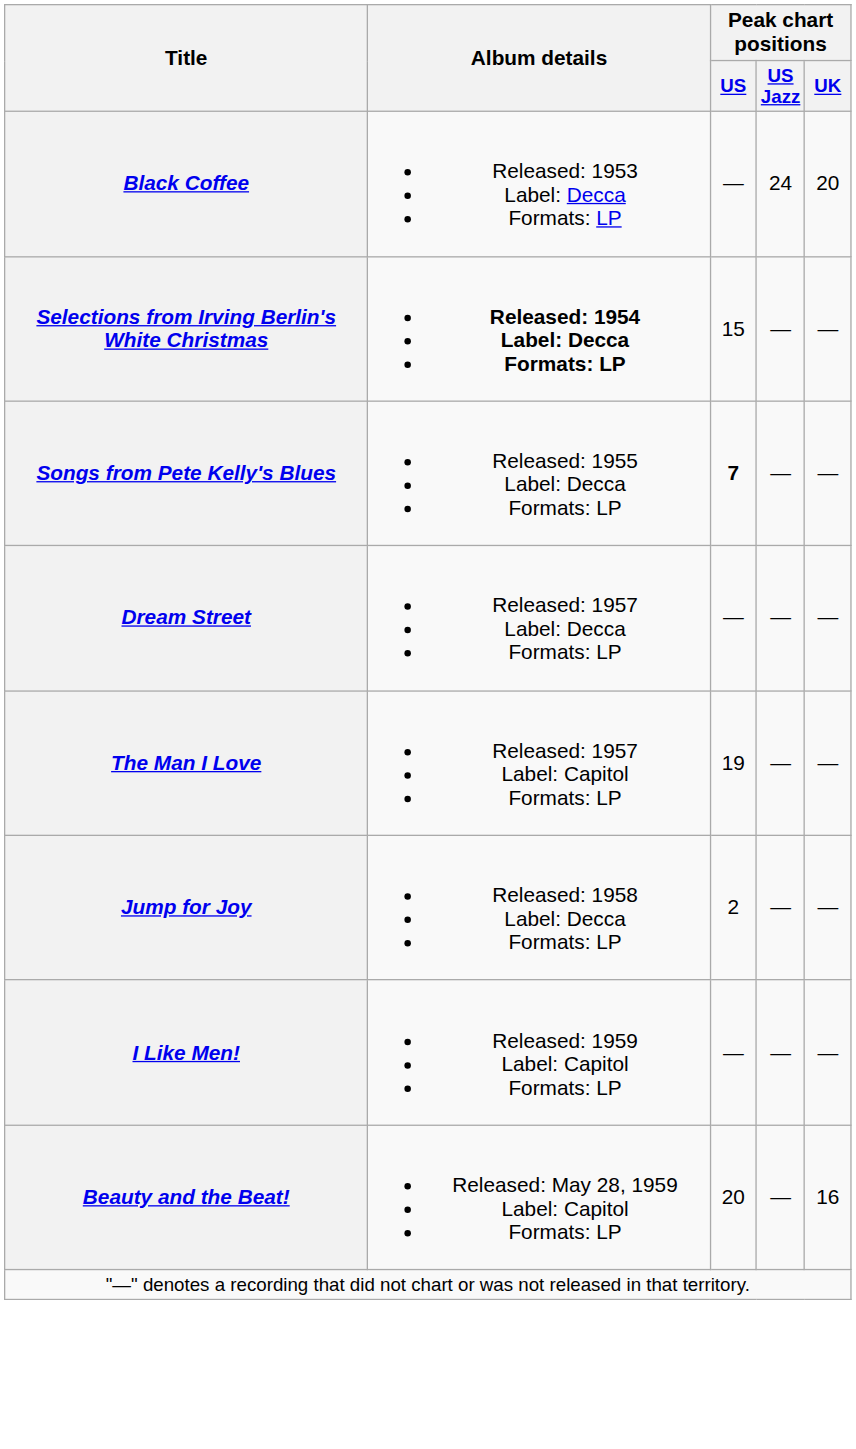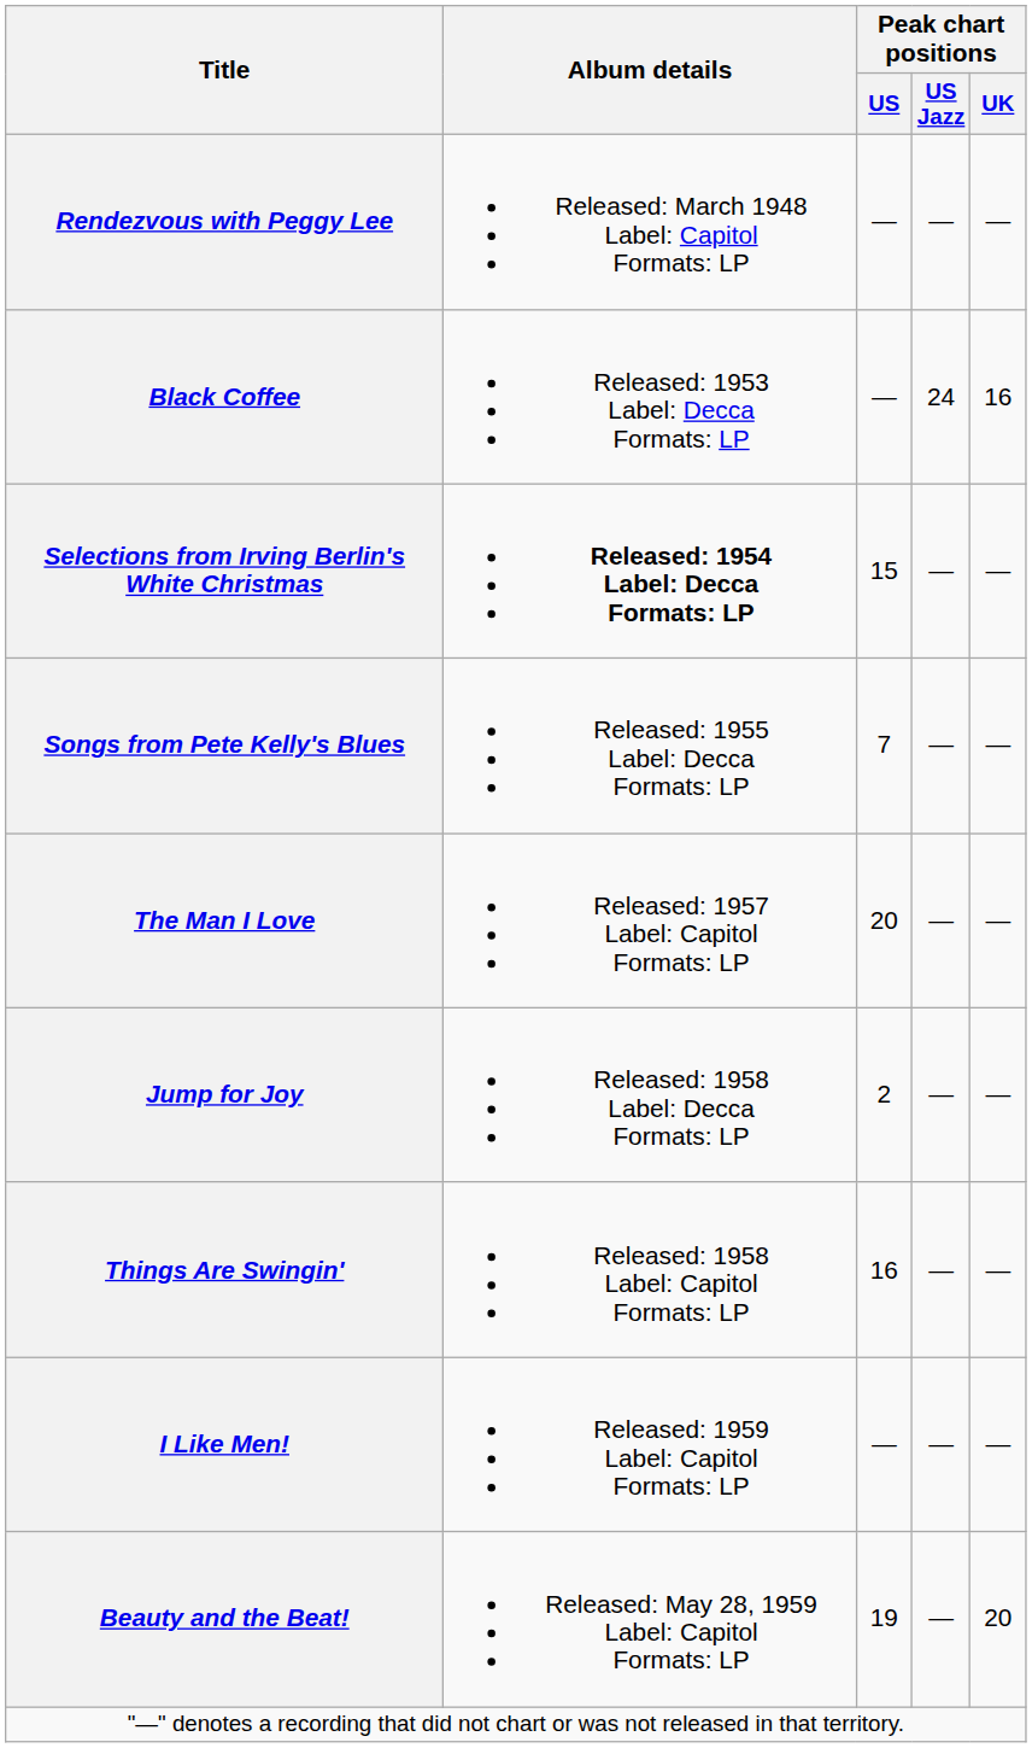 <table class="wikitable plainrowheaders" style="text-align:center;">
 <tr>
 <th scope="col" rowspan="2" style="width:17em;">Title</th>
 <th scope="col" rowspan="2" style="width:16em;">Album details</th>
 <th scope="col" colspan="3">Peak chart positions</th>
 </tr>
 <tr>
 <th scope="col" style="width:2em;font-size:90%;"><a href='#'>US</a><br></th>
 <th scope="col" style="width:2em;font-size:90%;"><a href='#'>US Jazz</a><br></th>
 <th scope="col" style="width:2em;font-size:90%;"><a href='#'>UK</a><br></th>
 </tr>
 <tr>
+<th scope="row"><em><a href='#'>Rendezvous with Peggy Lee</a></em></th>
+<td><br><ul><li>Released: March 1948</li><li>Label: <a href='#'>Capitol</a></li><li>Formats: LP</li></ul></td>
+<td>—</td>
+<td>—</td>
+<td>—</td>
+</tr>
+<tr>
 <th scope="row"><em><a href='#'>Black Coffee</a></em></th>
 <td><br><ul><li>Released: 1953</li><li>Label: <a href='#'>Decca</a></li><li>Formats: <a href='#'>LP</a></li></ul></td>
 <td>—</td>
 <td>24</td>
-<td>20</td>
+<td>16</td>
 </tr>
 <tr>
 <th scope="row"><em><a href='#'>Selections from Irving Berlin's White Christmas</a></em><br></th>
 <td><strong><br><ul><li>Released: 1954</li><li>Label: Decca</li><li>Formats: LP</li></ul></strong></td>
 <td>15</td>
 <td>—</td>
 <td>—</td>
 </tr>
 <tr>
 <th scope="row"><em><a href='#'>Songs from Pete Kelly's Blues</a></em><br></th>
 <td><br><ul><li>Released: 1955</li><li>Label: Decca</li><li>Formats: LP</li></ul></td>
-<td><strong>7</strong></td>
-<td>—</td>
-<td>—</td>
-</tr>
-<tr>
-<th scope="row"><em><a href='#'>Dream Street</a></em></th>
-<td><br><ul><li>Released: 1957</li><li>Label: Decca</li><li>Formats: LP</li></ul></td>
-<td>—</td>
+<td>7</td>
 <td>—</td>
 <td>—</td>
 </tr>
 <tr>
 <th scope="row"><em><a href='#'>The Man I Love</a></em></th>
 <td><br><ul><li>Released: 1957</li><li>Label: Capitol</li><li>Formats: LP</li></ul></td>
-<td>19</td>
+<td>20</td>
 <td>—</td>
 <td>—</td>
 </tr>
 <tr>
 <th scope="row"><em><a href='#'>Jump for Joy</a></em></th>
 <td><br><ul><li>Released: 1958</li><li>Label: Decca</li><li>Formats: LP</li></ul></td>
 <td>2</td>
+<td>—</td>
+<td>—</td>
+</tr>
+<tr>
+<th scope="row"><em><a href='#'>Things Are Swingin'</a></em></th>
+<td><br><ul><li>Released: 1958</li><li>Label: Capitol</li><li>Formats: LP</li></ul></td>
+<td>16</td>
 <td>—</td>
 <td>—</td>
 </tr>
 <tr>
 <th scope="row"><em><a href='#'>I Like Men!</a></em></th>
 <td><br><ul><li>Released: 1959</li><li>Label: Capitol</li><li>Formats: LP</li></ul></td>
 <td>—</td>
 <td>—</td>
 <td>—</td>
 </tr>
 <tr>
 <th scope="row"><em><a href='#'>Beauty and the Beat!</a></em><br></th>
 <td><br><ul><li>Released: May 28, 1959</li><li>Label: Capitol</li><li>Formats: LP</li></ul></td>
+<td>19</td>
+<td>—</td>
 <td>20</td>
-<td>—</td>
-<td>16</td>
 </tr>
 <tr>
 <td colspan="5" style="font-size:90%">"—" denotes a recording that did not chart or was not released in that territory.</td>
 </tr>
 </table>
